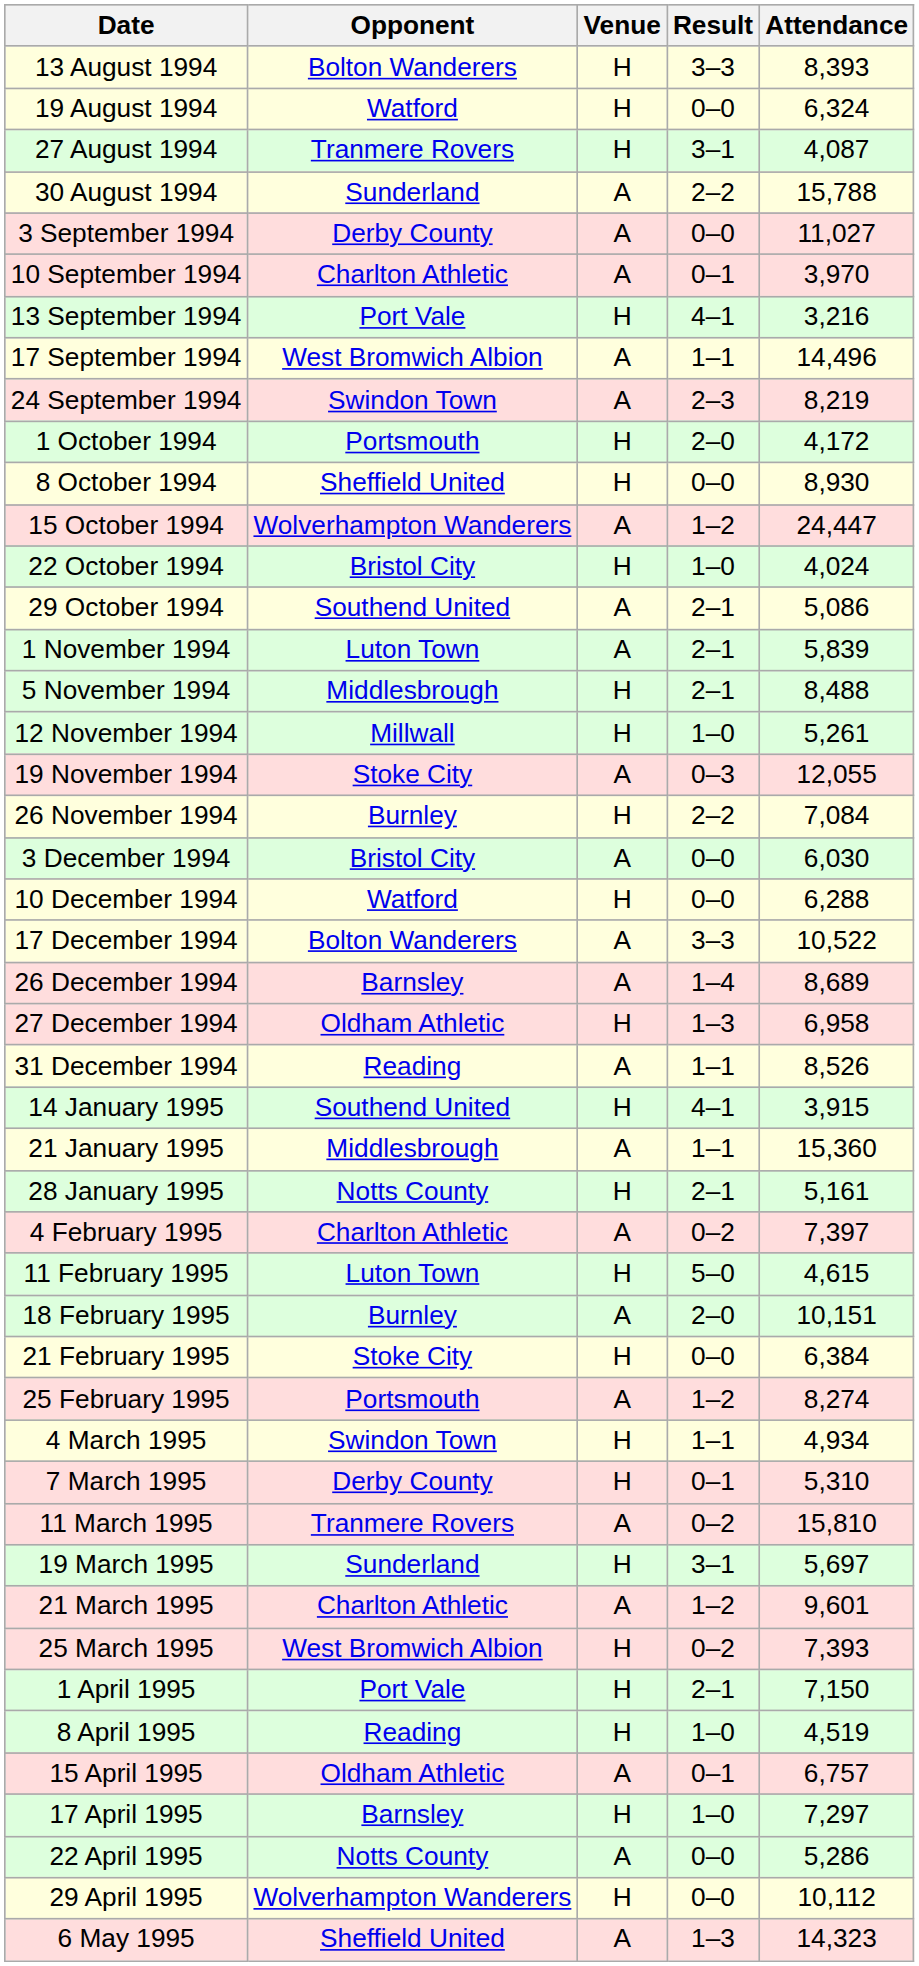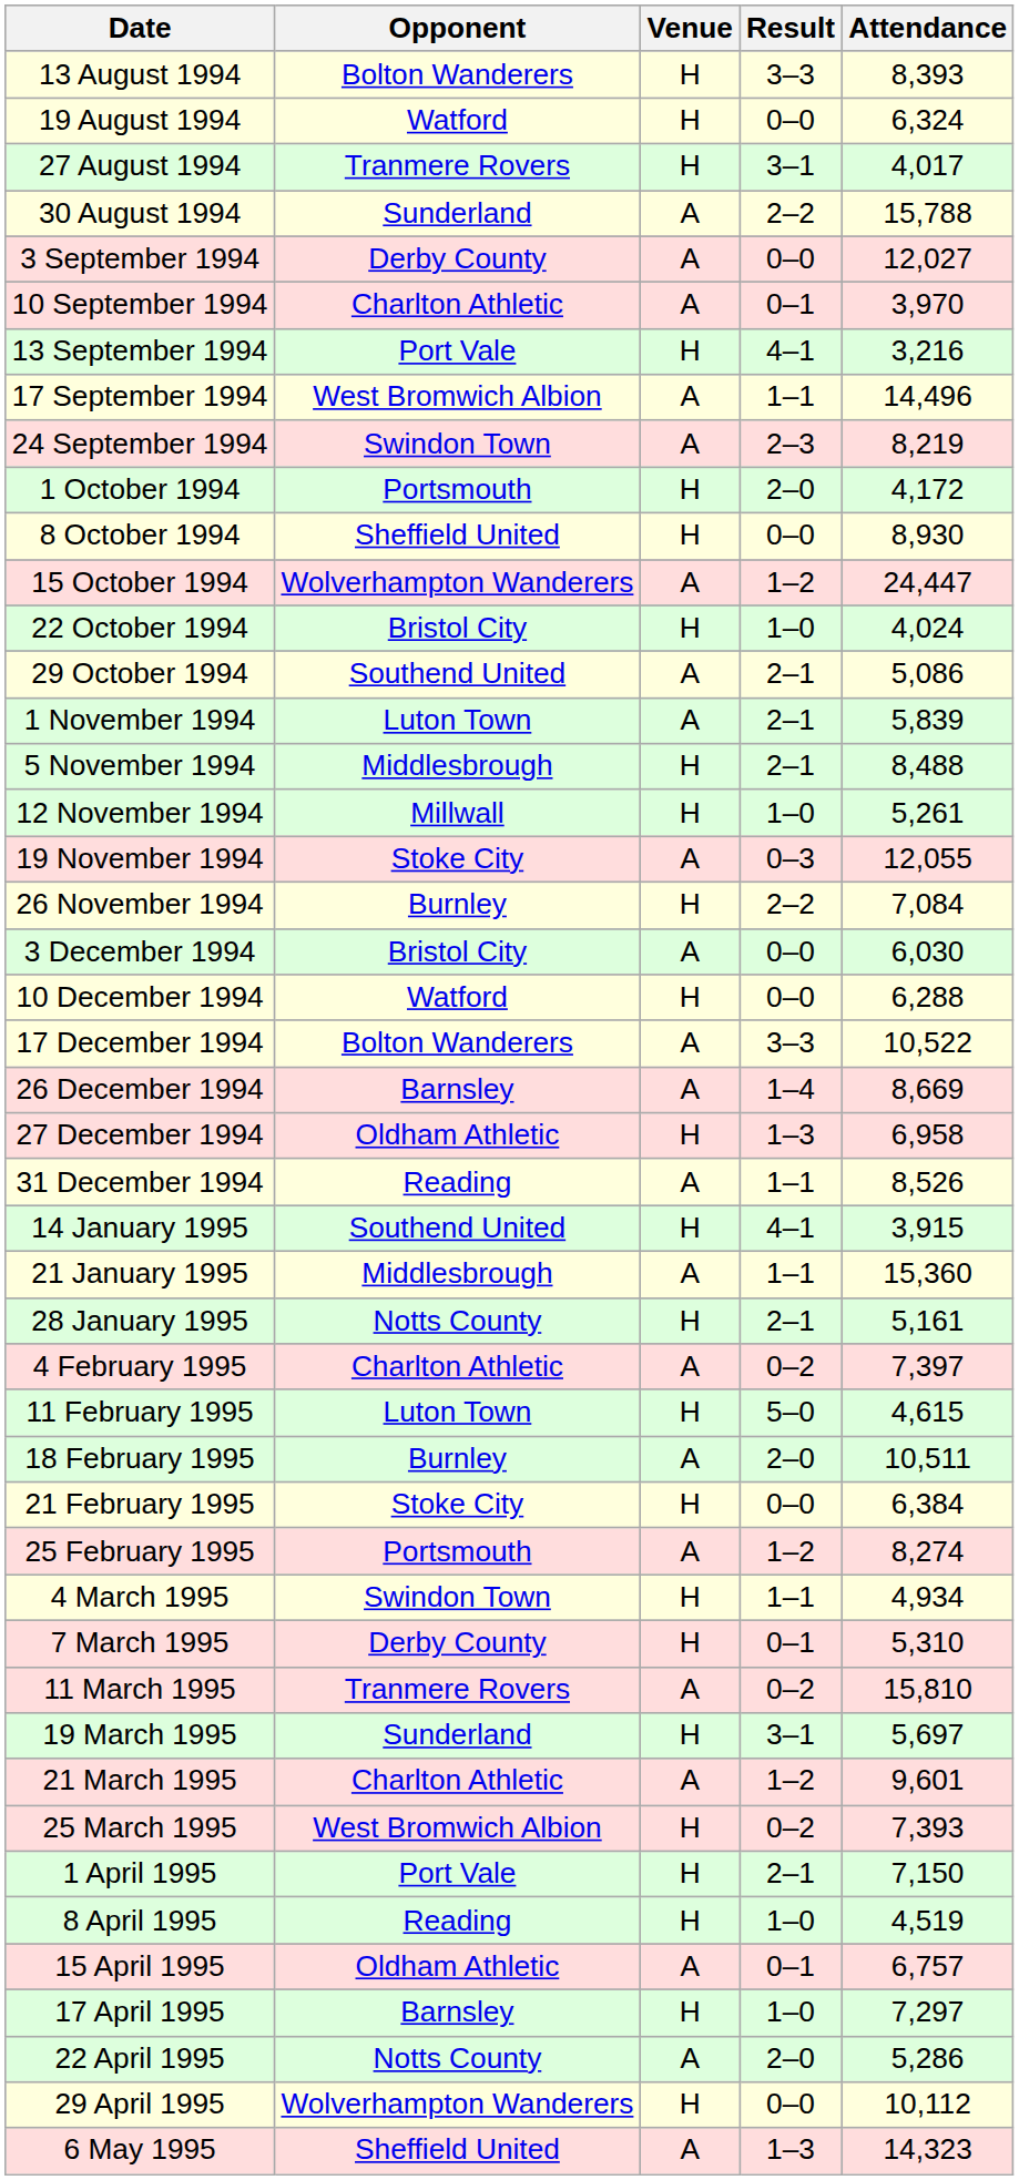 <table class="wikitable" style="text-align:center">
 <tr>
 <th>Date</th>
 <th>Opponent</th>
 <th>Venue</th>
 <th>Result</th>
 <th>Attendance</th>
 </tr>
 <tr style="background-color: #ffffdd;">
 <td>13 August 1994</td>
 <td><a href='#'>Bolton Wanderers</a></td>
 <td>H</td>
 <td>3–3</td>
 <td>8,393</td>
 </tr>
 <tr style="background-color: #ffffdd;">
 <td>19 August 1994</td>
 <td><a href='#'>Watford</a></td>
 <td>H</td>
 <td>0–0</td>
 <td>6,324</td>
 </tr>
 <tr style="background-color: #ddffdd;">
 <td>27 August 1994</td>
 <td><a href='#'>Tranmere Rovers</a></td>
 <td>H</td>
 <td>3–1</td>
-<td>4,087</td>
+<td>4,017</td>
 </tr>
 <tr style="background-color: #ffffdd;">
 <td>30 August 1994</td>
 <td><a href='#'>Sunderland</a></td>
 <td>A</td>
 <td>2–2</td>
 <td>15,788</td>
 </tr>
 <tr style="background-color: #ffdddd;">
 <td>3 September 1994</td>
 <td><a href='#'>Derby County</a></td>
 <td>A</td>
 <td>0–0</td>
-<td>11,027</td>
+<td>12,027</td>
 </tr>
 <tr style="background-color: #ffdddd;">
 <td>10 September 1994</td>
 <td><a href='#'>Charlton Athletic</a></td>
 <td>A</td>
 <td>0–1</td>
 <td>3,970</td>
 </tr>
 <tr style="background-color: #ddffdd;">
 <td>13 September 1994</td>
 <td><a href='#'>Port Vale</a></td>
 <td>H</td>
 <td>4–1</td>
 <td>3,216</td>
 </tr>
 <tr style="background-color: #ffffdd;">
 <td>17 September 1994</td>
 <td><a href='#'>West Bromwich Albion</a></td>
 <td>A</td>
 <td>1–1</td>
 <td>14,496</td>
 </tr>
 <tr style="background-color: #ffdddd;">
 <td>24 September 1994</td>
 <td><a href='#'>Swindon Town</a></td>
 <td>A</td>
 <td>2–3</td>
 <td>8,219</td>
 </tr>
 <tr style="background-color: #ddffdd;">
 <td>1 October 1994</td>
 <td><a href='#'>Portsmouth</a></td>
 <td>H</td>
 <td>2–0</td>
 <td>4,172</td>
 </tr>
 <tr style="background-color: #ffffdd;">
 <td>8 October 1994</td>
 <td><a href='#'>Sheffield United</a></td>
 <td>H</td>
 <td>0–0</td>
 <td>8,930</td>
 </tr>
 <tr style="background-color: #ffdddd;">
 <td>15 October 1994</td>
 <td><a href='#'>Wolverhampton Wanderers</a></td>
 <td>A</td>
 <td>1–2</td>
 <td>24,447</td>
 </tr>
 <tr style="background-color: #ddffdd;">
 <td>22 October 1994</td>
 <td><a href='#'>Bristol City</a></td>
 <td>H</td>
 <td>1–0</td>
 <td>4,024</td>
 </tr>
 <tr style="background-color: #ffffdd;">
 <td>29 October 1994</td>
 <td><a href='#'>Southend United</a></td>
 <td>A</td>
 <td>2–1</td>
 <td>5,086</td>
 </tr>
 <tr style="background-color: #ddffdd;">
 <td>1 November 1994</td>
 <td><a href='#'>Luton Town</a></td>
 <td>A</td>
 <td>2–1</td>
 <td>5,839</td>
 </tr>
 <tr style="background-color: #ddffdd;">
 <td>5 November 1994</td>
 <td><a href='#'>Middlesbrough</a></td>
 <td>H</td>
 <td>2–1</td>
 <td>8,488</td>
 </tr>
 <tr style="background-color: #ddffdd;">
 <td>12 November 1994</td>
 <td><a href='#'>Millwall</a></td>
 <td>H</td>
 <td>1–0</td>
 <td>5,261</td>
 </tr>
 <tr style="background-color: #ffdddd;">
 <td>19 November 1994</td>
 <td><a href='#'>Stoke City</a></td>
 <td>A</td>
 <td>0–3</td>
 <td>12,055</td>
 </tr>
 <tr style="background-color: #ffffdd;">
 <td>26 November 1994</td>
 <td><a href='#'>Burnley</a></td>
 <td>H</td>
 <td>2–2</td>
 <td>7,084</td>
 </tr>
 <tr style="background-color: #ddffdd;">
 <td>3 December 1994</td>
 <td><a href='#'>Bristol City</a></td>
 <td>A</td>
 <td>0–0</td>
 <td>6,030</td>
 </tr>
 <tr style="background-color: #ffffdd;">
 <td>10 December 1994</td>
 <td><a href='#'>Watford</a></td>
 <td>H</td>
 <td>0–0</td>
 <td>6,288</td>
 </tr>
 <tr style="background-color: #ffffdd;">
 <td>17 December 1994</td>
 <td><a href='#'>Bolton Wanderers</a></td>
 <td>A</td>
 <td>3–3</td>
 <td>10,522</td>
 </tr>
 <tr style="background-color: #ffdddd;">
 <td>26 December 1994</td>
 <td><a href='#'>Barnsley</a></td>
 <td>A</td>
 <td>1–4</td>
-<td>8,689</td>
+<td>8,669</td>
 </tr>
 <tr style="background-color: #ffdddd;">
 <td>27 December 1994</td>
 <td><a href='#'>Oldham Athletic</a></td>
 <td>H</td>
 <td>1–3</td>
 <td>6,958</td>
 </tr>
 <tr style="background-color: #ffffdd;">
 <td>31 December 1994</td>
 <td><a href='#'>Reading</a></td>
 <td>A</td>
 <td>1–1</td>
 <td>8,526</td>
 </tr>
 <tr style="background-color: #ddffdd;">
 <td>14 January 1995</td>
 <td><a href='#'>Southend United</a></td>
 <td>H</td>
 <td>4–1</td>
 <td>3,915</td>
 </tr>
 <tr style="background-color: #ffffdd;">
 <td>21 January 1995</td>
 <td><a href='#'>Middlesbrough</a></td>
 <td>A</td>
 <td>1–1</td>
 <td>15,360</td>
 </tr>
 <tr style="background-color: #ddffdd;">
 <td>28 January 1995</td>
 <td><a href='#'>Notts County</a></td>
 <td>H</td>
 <td>2–1</td>
 <td>5,161</td>
 </tr>
 <tr style="background-color: #ffdddd;">
 <td>4 February 1995</td>
 <td><a href='#'>Charlton Athletic</a></td>
 <td>A</td>
 <td>0–2</td>
 <td>7,397</td>
 </tr>
 <tr style="background-color: #ddffdd;">
 <td>11 February 1995</td>
 <td><a href='#'>Luton Town</a></td>
 <td>H</td>
 <td>5–0</td>
 <td>4,615</td>
 </tr>
 <tr style="background-color: #ddffdd;">
 <td>18 February 1995</td>
 <td><a href='#'>Burnley</a></td>
 <td>A</td>
 <td>2–0</td>
-<td>10,151</td>
+<td>10,511</td>
 </tr>
 <tr style="background-color: #ffffdd;">
 <td>21 February 1995</td>
 <td><a href='#'>Stoke City</a></td>
 <td>H</td>
 <td>0–0</td>
 <td>6,384</td>
 </tr>
 <tr style="background-color: #ffdddd;">
 <td>25 February 1995</td>
 <td><a href='#'>Portsmouth</a></td>
 <td>A</td>
 <td>1–2</td>
 <td>8,274</td>
 </tr>
 <tr style="background-color: #ffffdd;">
 <td>4 March 1995</td>
 <td><a href='#'>Swindon Town</a></td>
 <td>H</td>
 <td>1–1</td>
 <td>4,934</td>
 </tr>
 <tr style="background-color: #ffdddd;">
 <td>7 March 1995</td>
 <td><a href='#'>Derby County</a></td>
 <td>H</td>
 <td>0–1</td>
 <td>5,310</td>
 </tr>
 <tr style="background-color: #ffdddd;">
 <td>11 March 1995</td>
 <td><a href='#'>Tranmere Rovers</a></td>
 <td>A</td>
 <td>0–2</td>
 <td>15,810</td>
 </tr>
 <tr style="background-color: #ddffdd;">
 <td>19 March 1995</td>
 <td><a href='#'>Sunderland</a></td>
 <td>H</td>
 <td>3–1</td>
 <td>5,697</td>
 </tr>
 <tr style="background-color: #ffdddd;">
 <td>21 March 1995</td>
 <td><a href='#'>Charlton Athletic</a></td>
 <td>A</td>
 <td>1–2</td>
 <td>9,601</td>
 </tr>
 <tr style="background-color: #ffdddd;">
 <td>25 March 1995</td>
 <td><a href='#'>West Bromwich Albion</a></td>
 <td>H</td>
 <td>0–2</td>
 <td>7,393</td>
 </tr>
 <tr style="background-color: #ddffdd;">
 <td>1 April 1995</td>
 <td><a href='#'>Port Vale</a></td>
 <td>H</td>
 <td>2–1</td>
 <td>7,150</td>
 </tr>
 <tr style="background-color: #ddffdd;">
 <td>8 April 1995</td>
 <td><a href='#'>Reading</a></td>
 <td>H</td>
 <td>1–0</td>
 <td>4,519</td>
 </tr>
 <tr style="background-color: #ffdddd;">
 <td>15 April 1995</td>
 <td><a href='#'>Oldham Athletic</a></td>
 <td>A</td>
 <td>0–1</td>
 <td>6,757</td>
 </tr>
 <tr style="background-color: #ddffdd;">
 <td>17 April 1995</td>
 <td><a href='#'>Barnsley</a></td>
 <td>H</td>
 <td>1–0</td>
 <td>7,297</td>
 </tr>
 <tr style="background-color: #ddffdd;">
 <td>22 April 1995</td>
 <td><a href='#'>Notts County</a></td>
 <td>A</td>
-<td>0–0</td>
+<td>2–0</td>
 <td>5,286</td>
 </tr>
 <tr style="background-color: #ffffdd;">
 <td>29 April 1995</td>
 <td><a href='#'>Wolverhampton Wanderers</a></td>
 <td>H</td>
 <td>0–0</td>
 <td>10,112</td>
 </tr>
 <tr style="background-color: #ffdddd;">
 <td>6 May 1995</td>
 <td><a href='#'>Sheffield United</a></td>
 <td>A</td>
 <td>1–3</td>
 <td>14,323</td>
 </tr>
 </table>
